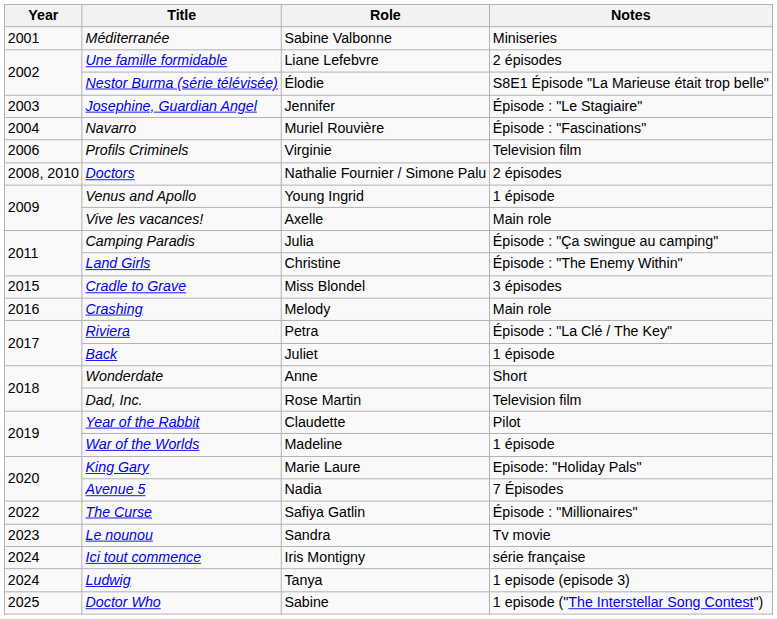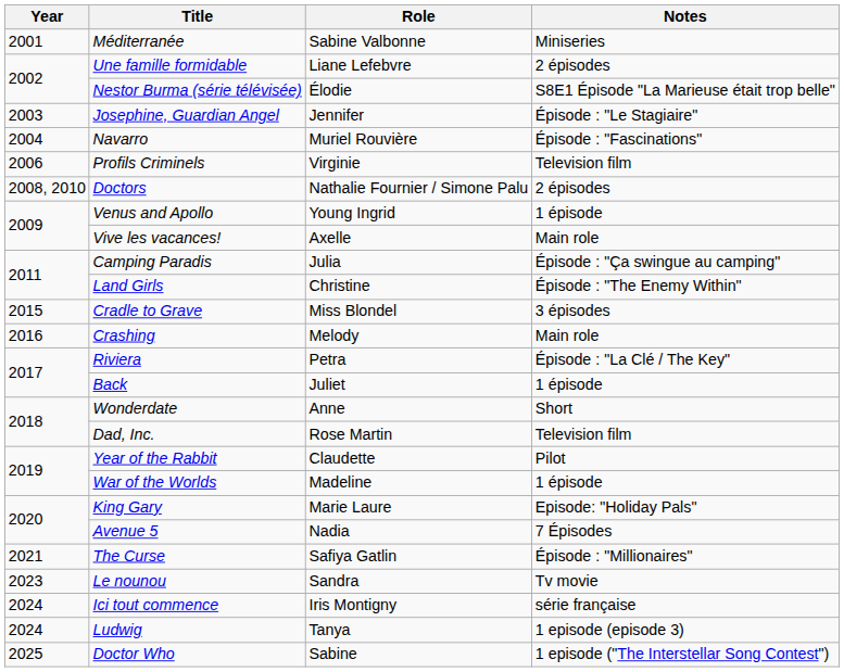 <table class="wikitable sortable">
 <tr>
 <th>Year</th>
 <th>Title</th>
 <th>Role</th>
 <th class="unsortable">Notes</th>
 </tr>
 <tr>
 <td>2001</td>
 <td><em>Méditerranée</em></td>
 <td>Sabine Valbonne</td>
 <td>Miniseries</td>
 </tr>
 <tr>
 <td rowspan="2">2002</td>
 <td><em><a href='#'>Une famille formidable</a></em></td>
 <td>Liane Lefebvre</td>
 <td>2 épisodes</td>
 </tr>
 <tr>
 <td><em><a href='#'>Nestor Burma (série télévisée)</a></em></td>
 <td>Élodie</td>
 <td>S8E1 Épisode "La Marieuse était trop belle"</td>
 </tr>
 <tr>
 <td>2003</td>
 <td><em><a href='#'>Josephine, Guardian Angel</a></em></td>
 <td>Jennifer</td>
 <td>Épisode : "Le Stagiaire"</td>
 </tr>
 <tr>
 <td>2004</td>
 <td><em>Navarro</em></td>
 <td>Muriel Rouvière</td>
 <td>Épisode : "Fascinations"</td>
 </tr>
 <tr>
 <td>2006</td>
 <td><em>Profils Criminels</em></td>
 <td>Virginie</td>
 <td>Television film</td>
 </tr>
 <tr>
 <td>2008, 2010</td>
 <td><em><a href='#'>Doctors</a></em></td>
 <td>Nathalie Fournier / Simone Palu</td>
 <td>2 épisodes</td>
 </tr>
 <tr>
 <td rowspan="2">2009</td>
 <td><em>Venus and Apollo</em></td>
 <td>Young Ingrid</td>
 <td>1 épisode</td>
 </tr>
 <tr>
 <td><em>Vive les vacances!</em></td>
 <td>Axelle</td>
 <td>Main role</td>
 </tr>
 <tr>
 <td rowspan="2">2011</td>
 <td><em>Camping Paradis</em></td>
 <td>Julia</td>
 <td>Épisode : "Ça swingue au camping"</td>
 </tr>
 <tr>
 <td><em><a href='#'>Land Girls</a></em></td>
 <td>Christine</td>
 <td>Épisode : "The Enemy Within"</td>
 </tr>
 <tr>
 <td>2015</td>
 <td><em><a href='#'>Cradle to Grave</a></em></td>
 <td>Miss Blondel</td>
 <td>3 épisodes</td>
 </tr>
 <tr>
 <td>2016</td>
 <td><em><a href='#'>Crashing</a></em></td>
 <td>Melody</td>
 <td>Main role</td>
 </tr>
 <tr>
 <td rowspan="2">2017</td>
 <td><em><a href='#'>Riviera</a></em></td>
 <td>Petra</td>
 <td>Épisode : "La Clé / The Key"</td>
 </tr>
 <tr>
 <td><em><a href='#'>Back</a></em></td>
 <td>Juliet</td>
 <td>1 épisode</td>
 </tr>
 <tr>
 <td rowspan="2">2018</td>
 <td><em>Wonderdate</em></td>
 <td>Anne</td>
 <td>Short</td>
 </tr>
 <tr>
 <td><em>Dad, Inc.</em></td>
 <td>Rose Martin</td>
 <td>Television film</td>
 </tr>
 <tr>
 <td rowspan="2">2019</td>
 <td><em><a href='#'>Year of the Rabbit</a></em></td>
 <td>Claudette</td>
 <td>Pilot</td>
 </tr>
 <tr>
 <td><em><a href='#'>War of the Worlds</a></em></td>
 <td>Madeline</td>
 <td>1 épisode</td>
 </tr>
 <tr>
 <td rowspan="2">2020</td>
 <td><em><a href='#'>King Gary</a></em></td>
 <td>Marie Laure</td>
 <td>Episode: "Holiday Pals"</td>
 </tr>
 <tr>
 <td><em><a href='#'>Avenue 5</a></em></td>
 <td>Nadia</td>
 <td>7 Épisodes</td>
 </tr>
 <tr>
-<td>2022</td>
+<td>2021</td>
 <td><em><a href='#'>The Curse</a></em></td>
 <td>Safiya Gatlin</td>
 <td>Épisode : "Millionaires"</td>
 </tr>
 <tr>
 <td>2023</td>
 <td><em><a href='#'>Le nounou</a></em></td>
 <td>Sandra</td>
 <td>Tv movie</td>
 </tr>
 <tr>
 <td>2024</td>
 <td><em> <a href='#'>Ici tout commence</a></em></td>
 <td>Iris Montigny</td>
 <td>série française</td>
 </tr>
 <tr>
 <td>2024</td>
 <td><em><a href='#'>Ludwig</a></em></td>
 <td>Tanya</td>
 <td>1 episode (episode 3)</td>
 </tr>
 <tr>
 <td>2025</td>
 <td><em><a href='#'>Doctor Who</a></em></td>
 <td>Sabine</td>
 <td>1 episode ("<a href='#'>The Interstellar Song Contest</a>")</td>
 </tr>
 </table>
